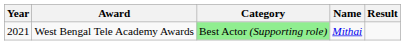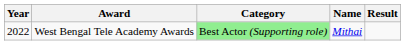 <table class="wikitable sortable">
 <tr>
 <th>Year</th>
 <th>Award</th>
 <th>Category</th>
 <th>Name</th>
 <th>Result</th>
 </tr>
 <tr>
-<td>2021</td>
+<td>2022</td>
 <td>West Bengal Tele Academy Awards</td>
 <td style="background: lightgreen;">Best Actor <em>(Supporting role)</em></td>
 <td><em><a href='#'>Mithai</a></em></td>
 <td></td>
 </tr>
 </table>
